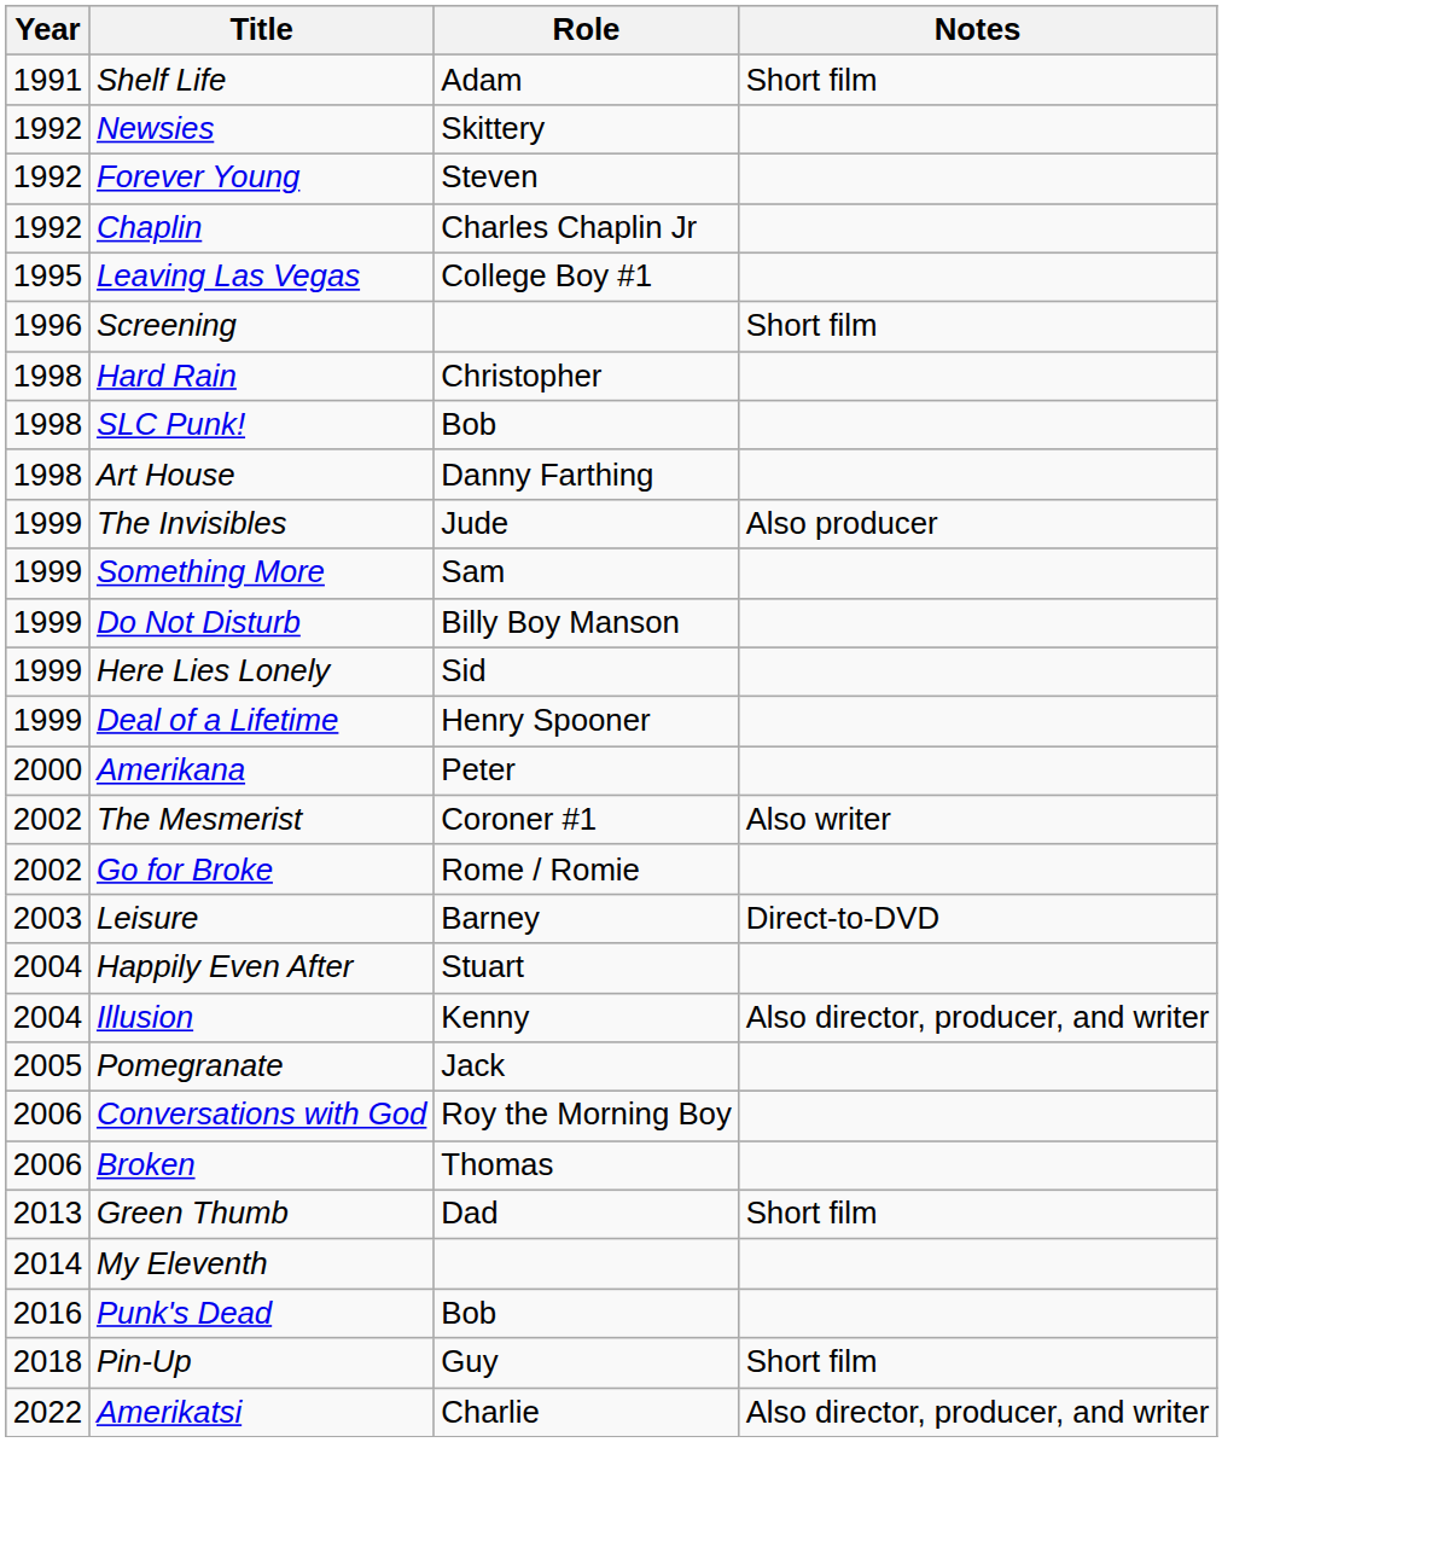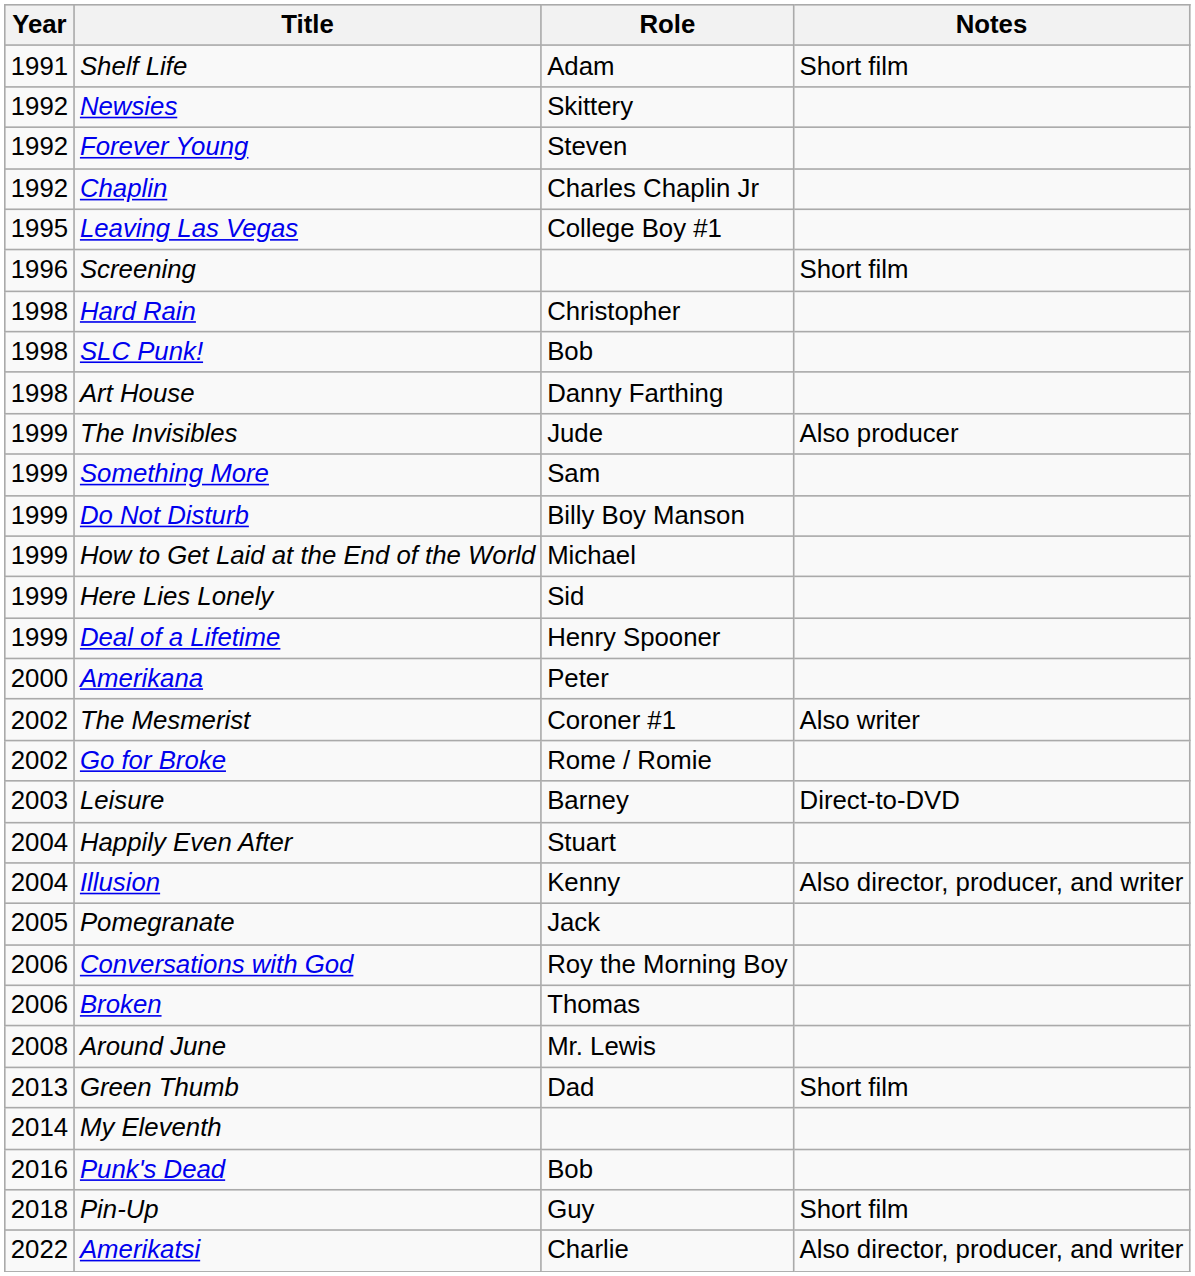 <table class="wikitable sortable">
 <tr>
 <th>Year</th>
 <th>Title</th>
 <th>Role</th>
 <th class="unsortable">Notes</th>
 </tr>
 <tr>
 <td>1991</td>
 <td><em>Shelf Life</em></td>
 <td>Adam</td>
 <td>Short film</td>
 </tr>
 <tr>
 <td>1992</td>
 <td><em><a href='#'>Newsies</a></em></td>
 <td>Skittery</td>
 <td></td>
 </tr>
 <tr>
 <td>1992</td>
 <td><em><a href='#'>Forever Young</a></em></td>
 <td>Steven</td>
 <td></td>
 </tr>
 <tr>
 <td>1992</td>
 <td><em><a href='#'>Chaplin</a></em></td>
 <td>Charles Chaplin Jr</td>
 <td></td>
 </tr>
 <tr>
 <td>1995</td>
 <td><em><a href='#'>Leaving Las Vegas</a></em></td>
 <td>College Boy #1</td>
 <td></td>
 </tr>
 <tr>
 <td>1996</td>
 <td><em>Screening</em></td>
 <td></td>
 <td>Short film</td>
 </tr>
 <tr>
 <td>1998</td>
 <td><em><a href='#'>Hard Rain</a></em></td>
 <td>Christopher</td>
 <td></td>
 </tr>
 <tr>
 <td>1998</td>
 <td><em><a href='#'>SLC Punk!</a></em></td>
 <td>Bob</td>
 <td></td>
 </tr>
 <tr>
 <td>1998</td>
 <td><em>Art House</em></td>
 <td>Danny Farthing</td>
 <td></td>
 </tr>
 <tr>
 <td>1999</td>
 <td><em>The Invisibles</em></td>
 <td>Jude</td>
 <td>Also producer</td>
 </tr>
 <tr>
 <td>1999</td>
 <td><em><a href='#'>Something More</a></em></td>
 <td>Sam</td>
 <td></td>
 </tr>
 <tr>
 <td>1999</td>
 <td><em><a href='#'>Do Not Disturb</a></em></td>
 <td>Billy Boy Manson</td>
 <td></td>
 </tr>
 <tr>
 <td>1999</td>
+<td><em>How to Get Laid at the End of the World</em></td>
+<td>Michael</td>
+<td></td>
+</tr>
+<tr>
+<td>1999</td>
 <td><em>Here Lies Lonely</em></td>
 <td>Sid</td>
 <td></td>
 </tr>
 <tr>
 <td>1999</td>
 <td><em><a href='#'>Deal of a Lifetime</a></em></td>
 <td>Henry Spooner</td>
 <td></td>
 </tr>
 <tr>
 <td>2000</td>
 <td><em><a href='#'>Amerikana</a></em></td>
 <td>Peter</td>
 <td></td>
 </tr>
 <tr>
 <td>2002</td>
 <td><em>The Mesmerist</em></td>
 <td>Coroner #1</td>
 <td>Also writer</td>
 </tr>
 <tr>
 <td>2002</td>
 <td><em><a href='#'>Go for Broke</a></em></td>
 <td>Rome / Romie</td>
 <td></td>
 </tr>
 <tr>
 <td>2003</td>
 <td><em>Leisure</em></td>
 <td>Barney</td>
 <td>Direct-to-DVD</td>
 </tr>
 <tr>
 <td>2004</td>
 <td><em>Happily Even After</em></td>
 <td>Stuart</td>
 <td></td>
 </tr>
 <tr>
 <td>2004</td>
 <td><em><a href='#'>Illusion</a></em></td>
 <td>Kenny</td>
 <td>Also director, producer, and writer</td>
 </tr>
 <tr>
 <td>2005</td>
 <td><em>Pomegranate</em></td>
 <td>Jack</td>
 <td></td>
 </tr>
 <tr>
 <td>2006</td>
 <td><em><a href='#'>Conversations with God</a></em></td>
 <td>Roy the Morning Boy</td>
 <td></td>
 </tr>
 <tr>
 <td>2006</td>
 <td><em><a href='#'>Broken</a></em></td>
 <td>Thomas</td>
 <td></td>
 </tr>
 <tr>
+<td>2008</td>
+<td><em>Around June</em></td>
+<td>Mr. Lewis</td>
+<td></td>
+</tr>
+<tr>
 <td>2013</td>
 <td><em>Green Thumb</em></td>
 <td>Dad</td>
 <td>Short film</td>
 </tr>
 <tr>
 <td>2014</td>
 <td><em>My Eleventh</em></td>
 <td></td>
 <td></td>
 </tr>
 <tr>
 <td>2016</td>
 <td><em><a href='#'>Punk's Dead</a></em></td>
 <td>Bob</td>
 <td></td>
 </tr>
 <tr>
 <td>2018</td>
 <td><em>Pin-Up</em></td>
 <td>Guy</td>
 <td>Short film</td>
 </tr>
 <tr>
 <td>2022</td>
 <td><em><a href='#'>Amerikatsi</a></em></td>
 <td>Charlie</td>
 <td>Also director, producer, and writer</td>
 </tr>
 </table>
